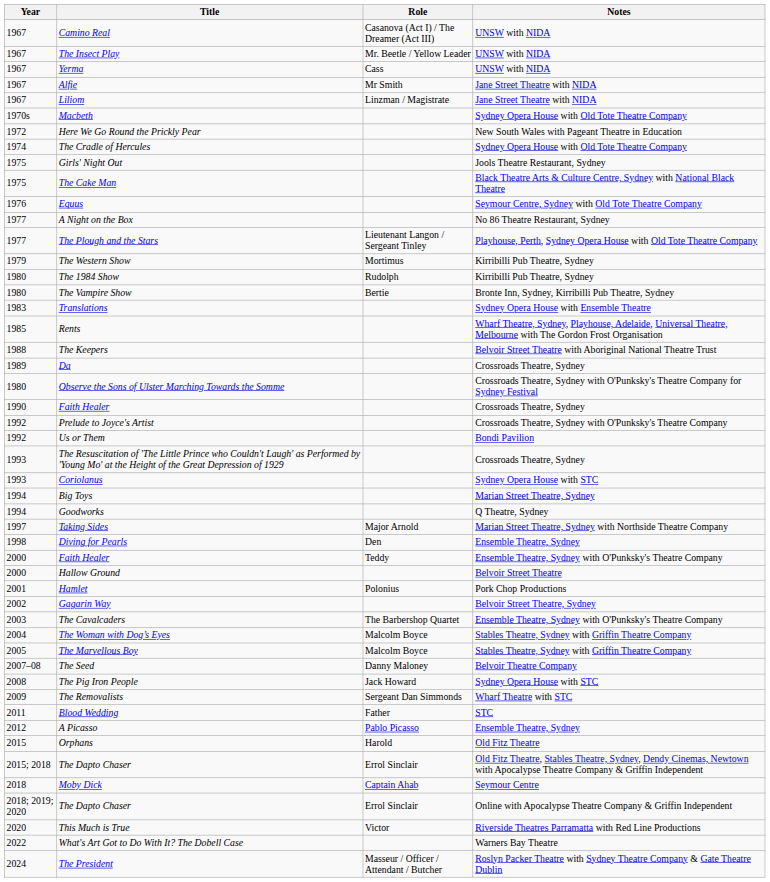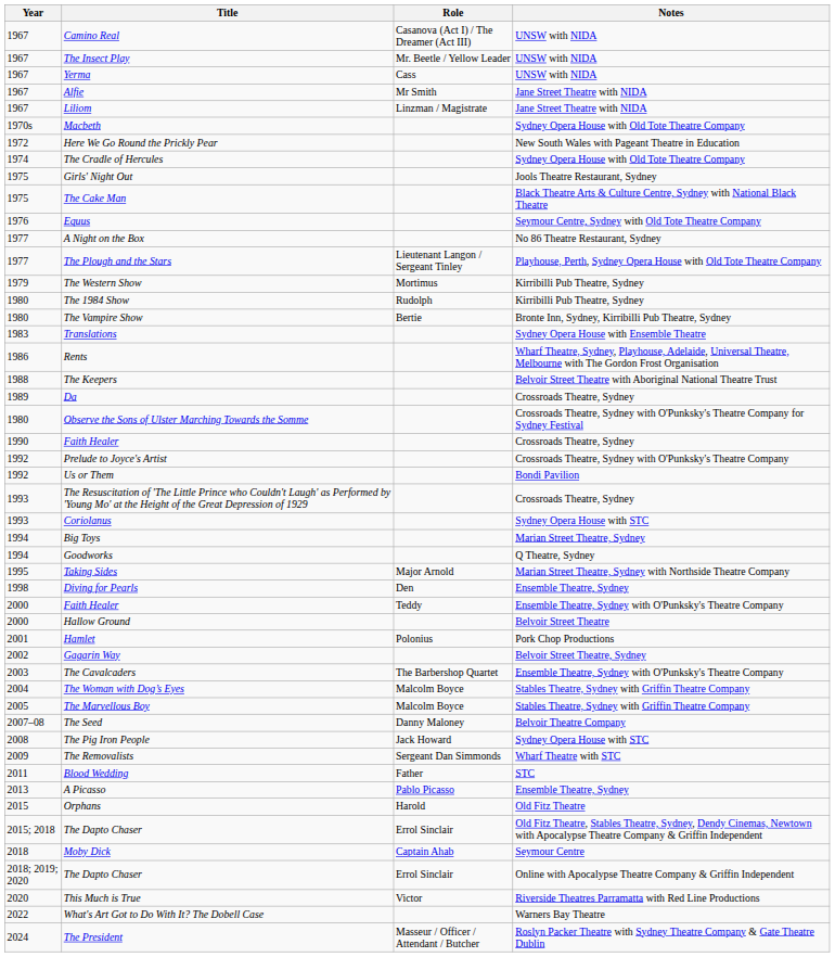 <table class="wikitable sortable">
 <tr>
 <th>Year</th>
 <th>Title</th>
 <th>Role</th>
 <th>Notes</th>
 </tr>
 <tr>
 <td>1967</td>
 <td><em><a href='#'>Camino Real</a></em></td>
 <td>Casanova (Act I) / The Dreamer (Act III)</td>
 <td><a href='#'>UNSW</a> with <a href='#'>NIDA</a></td>
 </tr>
 <tr>
 <td>1967</td>
 <td><em><a href='#'>The Insect Play</a></em></td>
 <td>Mr. Beetle / Yellow Leader</td>
 <td><a href='#'>UNSW</a> with <a href='#'>NIDA</a></td>
 </tr>
 <tr>
 <td>1967</td>
 <td><em><a href='#'>Yerma</a></em></td>
 <td>Cass</td>
 <td><a href='#'>UNSW</a> with <a href='#'>NIDA</a></td>
 </tr>
 <tr>
 <td>1967</td>
 <td><em><a href='#'>Alfie</a></em></td>
 <td>Mr Smith</td>
 <td><a href='#'>Jane Street Theatre</a> with <a href='#'>NIDA</a></td>
 </tr>
 <tr>
 <td>1967</td>
 <td><em><a href='#'>Liliom</a></em></td>
 <td>Linzman / Magistrate</td>
 <td><a href='#'>Jane Street Theatre</a> with <a href='#'>NIDA</a></td>
 </tr>
 <tr>
 <td>1970s</td>
 <td><em><a href='#'>Macbeth</a></em></td>
 <td></td>
 <td><a href='#'>Sydney Opera House</a> with <a href='#'>Old Tote Theatre Company</a></td>
 </tr>
 <tr>
 <td>1972</td>
 <td><em>Here We Go Round the Prickly Pear</em></td>
 <td></td>
 <td>New South Wales with Pageant Theatre in Education</td>
 </tr>
 <tr>
 <td>1974</td>
 <td><em>The Cradle of Hercules</em></td>
 <td></td>
 <td><a href='#'>Sydney Opera House</a> with <a href='#'>Old Tote Theatre Company</a></td>
 </tr>
 <tr>
 <td>1975</td>
 <td><em>Girls' Night Out</em></td>
 <td></td>
 <td>Jools Theatre Restaurant, Sydney</td>
 </tr>
 <tr>
 <td>1975</td>
 <td><em><a href='#'>The Cake Man</a></em></td>
 <td></td>
 <td><a href='#'>Black Theatre Arts & Culture Centre, Sydney</a> with <a href='#'>National Black Theatre</a></td>
 </tr>
 <tr>
 <td>1976</td>
 <td><em><a href='#'>Equus</a></em></td>
 <td></td>
 <td><a href='#'>Seymour Centre, Sydney</a> with <a href='#'>Old Tote Theatre Company</a></td>
 </tr>
 <tr>
 <td>1977</td>
 <td><em>A Night on the Box</em></td>
 <td></td>
 <td>No 86 Theatre Restaurant, Sydney</td>
 </tr>
 <tr>
 <td>1977</td>
 <td><em><a href='#'>The Plough and the Stars</a></em></td>
 <td>Lieutenant Langon / Sergeant Tinley</td>
 <td><a href='#'>Playhouse, Perth</a>, <a href='#'>Sydney Opera House</a> with <a href='#'>Old Tote Theatre Company</a></td>
 </tr>
 <tr>
 <td>1979</td>
 <td><em>The Western Show</em></td>
 <td>Mortimus</td>
 <td>Kirribilli Pub Theatre, Sydney</td>
 </tr>
 <tr>
 <td>1980</td>
 <td><em>The 1984 Show</em></td>
 <td>Rudolph</td>
 <td>Kirribilli Pub Theatre, Sydney</td>
 </tr>
 <tr>
 <td>1980</td>
 <td><em>The Vampire Show</em></td>
 <td>Bertie</td>
 <td>Bronte Inn, Sydney, Kirribilli Pub Theatre, Sydney</td>
 </tr>
 <tr>
 <td>1983</td>
 <td><em><a href='#'>Translations</a></em></td>
 <td></td>
 <td><a href='#'>Sydney Opera House</a> with <a href='#'>Ensemble Theatre</a></td>
 </tr>
 <tr>
-<td>1985</td>
+<td>1986</td>
 <td><em>Rents</em></td>
 <td></td>
 <td><a href='#'>Wharf Theatre, Sydney</a>, <a href='#'>Playhouse, Adelaide</a>, <a href='#'>Universal Theatre, Melbourne</a> with The Gordon Frost Organisation</td>
 </tr>
 <tr>
 <td>1988</td>
 <td><em>The Keepers </em></td>
 <td></td>
 <td><a href='#'>Belvoir Street Theatre</a> with Aboriginal National Theatre Trust</td>
 </tr>
 <tr>
 <td>1989</td>
 <td><em><a href='#'>Da</a></em></td>
 <td></td>
 <td>Crossroads Theatre, Sydney</td>
 </tr>
 <tr>
 <td>1980</td>
 <td><em><a href='#'>Observe the Sons of Ulster Marching Towards the Somme</a></em></td>
 <td></td>
 <td>Crossroads Theatre, Sydney with O'Punksky's Theatre Company for <a href='#'>Sydney Festival</a></td>
 </tr>
 <tr>
 <td>1990</td>
 <td><em><a href='#'>Faith Healer</a></em></td>
 <td></td>
 <td>Crossroads Theatre, Sydney</td>
 </tr>
 <tr>
 <td>1992</td>
 <td><em>Prelude to Joyce's Artist</em></td>
 <td></td>
 <td>Crossroads Theatre, Sydney with O'Punksky's Theatre Company</td>
 </tr>
 <tr>
 <td>1992</td>
 <td><em>Us or Them</em></td>
 <td></td>
 <td><a href='#'>Bondi Pavilion</a></td>
 </tr>
 <tr>
 <td>1993</td>
 <td><em>The Resuscitation of 'The Little Prince who Couldn't Laugh' as Performed by 'Young Mo' at the Height of the Great Depression of 1929</em></td>
 <td></td>
 <td>Crossroads Theatre, Sydney</td>
 </tr>
 <tr>
 <td>1993</td>
 <td><em><a href='#'>Coriolanus</a></em></td>
 <td></td>
 <td><a href='#'>Sydney Opera House</a> with <a href='#'>STC</a></td>
 </tr>
 <tr>
 <td>1994</td>
 <td><em>Big Toys</em></td>
 <td></td>
 <td><a href='#'>Marian Street Theatre, Sydney</a></td>
 </tr>
 <tr>
 <td>1994</td>
 <td><em>Goodworks</em></td>
 <td></td>
 <td>Q Theatre, Sydney</td>
 </tr>
 <tr>
-<td>1997</td>
+<td>1995</td>
 <td><em><a href='#'>Taking Sides</a></em></td>
 <td>Major Arnold</td>
 <td><a href='#'>Marian Street Theatre, Sydney</a> with Northside Theatre Company</td>
 </tr>
 <tr>
 <td>1998</td>
 <td><em><a href='#'>Diving for Pearls</a></em></td>
 <td>Den</td>
 <td><a href='#'>Ensemble Theatre, Sydney</a></td>
 </tr>
 <tr>
 <td>2000</td>
 <td><em><a href='#'>Faith Healer</a></em></td>
 <td>Teddy</td>
 <td><a href='#'>Ensemble Theatre, Sydney</a> with O'Punksky's Theatre Company</td>
 </tr>
 <tr>
 <td>2000</td>
 <td><em>Hallow Ground</em></td>
 <td></td>
 <td><a href='#'>Belvoir Street Theatre</a></td>
 </tr>
 <tr>
 <td>2001</td>
 <td><em><a href='#'>Hamlet</a></em></td>
 <td>Polonius</td>
 <td>Pork Chop Productions</td>
 </tr>
 <tr>
 <td>2002</td>
 <td><em><a href='#'>Gagarin Way</a></em></td>
 <td></td>
 <td><a href='#'>Belvoir Street Theatre, Sydney</a></td>
 </tr>
 <tr>
 <td>2003</td>
 <td><em>The Cavalcaders</em></td>
 <td>The Barbershop Quartet</td>
 <td><a href='#'>Ensemble Theatre, Sydney</a> with O'Punksky's Theatre Company</td>
 </tr>
 <tr>
 <td>2004</td>
 <td><em><a href='#'>The Woman with Dog’s Eyes</a></em></td>
 <td>Malcolm Boyce</td>
 <td><a href='#'>Stables Theatre, Sydney</a> with <a href='#'>Griffin Theatre Company</a></td>
 </tr>
 <tr>
 <td>2005</td>
 <td><em><a href='#'>The Marvellous Boy</a></em></td>
 <td>Malcolm Boyce</td>
 <td><a href='#'>Stables Theatre, Sydney</a> with <a href='#'>Griffin Theatre Company</a></td>
 </tr>
 <tr>
 <td>2007–08</td>
 <td><em>The Seed</em></td>
 <td>Danny Maloney</td>
 <td><a href='#'>Belvoir Theatre Company</a></td>
 </tr>
 <tr>
 <td>2008</td>
 <td><em>The Pig Iron People</em></td>
 <td>Jack Howard</td>
 <td><a href='#'>Sydney Opera House</a> with <a href='#'>STC</a></td>
 </tr>
 <tr>
 <td>2009</td>
 <td><em>The Removalists</em></td>
 <td>Sergeant Dan Simmonds</td>
 <td><a href='#'>Wharf Theatre</a> with <a href='#'>STC</a></td>
 </tr>
 <tr>
 <td>2011</td>
 <td><em><a href='#'>Blood Wedding</a></em></td>
 <td>Father</td>
 <td><a href='#'>STC</a></td>
 </tr>
 <tr>
-<td>2012</td>
+<td>2013</td>
 <td><em>A Picasso</em></td>
 <td><a href='#'>Pablo Picasso</a></td>
 <td><a href='#'>Ensemble Theatre, Sydney</a></td>
 </tr>
 <tr>
 <td>2015</td>
 <td><em>Orphans</em></td>
 <td>Harold</td>
 <td><a href='#'>Old Fitz Theatre</a></td>
 </tr>
 <tr>
 <td>2015; 2018</td>
 <td><em>The Dapto Chaser</em></td>
 <td>Errol Sinclair</td>
 <td><a href='#'>Old Fitz Theatre</a>, <a href='#'>Stables Theatre, Sydney</a>, <a href='#'>Dendy Cinemas, Newtown</a> with Apocalypse Theatre Company & Griffin Independent</td>
 </tr>
 <tr>
 <td>2018</td>
 <td><em><a href='#'>Moby Dick</a></em></td>
 <td><a href='#'>Captain Ahab</a></td>
 <td><a href='#'>Seymour Centre</a></td>
 </tr>
 <tr>
 <td>2018; 2019; 2020</td>
 <td><em>The Dapto Chaser</em></td>
 <td>Errol Sinclair</td>
 <td>Online with Apocalypse Theatre Company & Griffin Independent</td>
 </tr>
 <tr>
 <td>2020</td>
 <td><em>This Much is True</em></td>
 <td>Victor</td>
 <td><a href='#'>Riverside Theatres Parramatta</a> with Red Line Productions</td>
 </tr>
 <tr>
 <td>2022</td>
 <td><em>What's Art Got to Do With It? The Dobell Case</em></td>
 <td></td>
 <td>Warners Bay Theatre</td>
 </tr>
 <tr>
 <td>2024</td>
 <td><em><a href='#'>The President</a></em></td>
 <td>Masseur / Officer / Attendant / Butcher</td>
 <td><a href='#'>Roslyn Packer Theatre</a> with <a href='#'>Sydney Theatre Company</a> & <a href='#'>Gate Theatre Dublin</a></td>
 </tr>
 </table>
